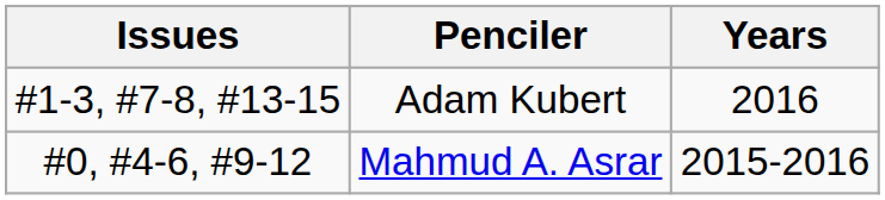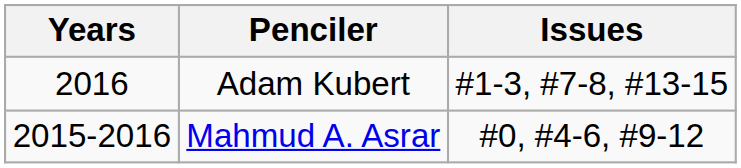 <table class="wikitable" style="vertical-align:text-top">
 <tr>
+<th>Years</th>
+<th>Penciler</th>
 <th>Issues</th>
-<th>Penciler</th>
-<th>Years</th>
 </tr>
 <tr>
+<td align="center">2016</td>
+<td align="center">Adam Kubert</td>
 <td align="center">#1-3, #7-8, #13-15</td>
-<td align="center">Adam Kubert</td>
-<td align="center">2016</td>
 </tr>
 <tr>
+<td align="center">2015-2016</td>
+<td align="center"><a href='#'>Mahmud A. Asrar</a></td>
 <td align="center">#0, #4-6, #9-12</td>
-<td align="center"><a href='#'>Mahmud A. Asrar</a></td>
-<td align="center">2015-2016</td>
 </tr>
 </table>
